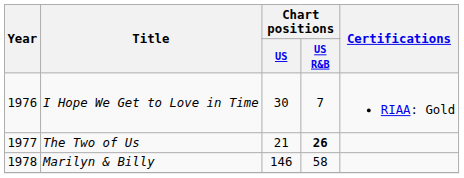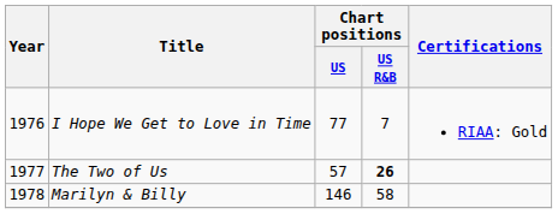 <table class="wikitable">
 <tr>
 <th scope="col" rowspan="2">Year</th>
 <th scope="col" rowspan="2">Title</th>
 <th scope="col" colspan="2">Chart positions</th>
 <th scope="col" rowspan="2"><a href='#'>Certifications</a></th>
 </tr>
 <tr>
 <th style="width:35px;"><small><a href='#'>US</a></small><br></th>
 <th style="width:35px;"><small><a href='#'>US R&B</a></small><br></th>
 </tr>
 <tr>
 <td>1976</td>
 <td align="left"><em>I Hope We Get to Love in Time</em></td>
-<td align=center>30</td>
+<td align=center>77</td>
 <td align=center>7</td>
 <td><br><ul><li><a href='#'>RIAA</a>: Gold</li></ul></td>
 </tr>
 <tr>
 <td>1977</td>
 <td align="left"><em>The Two of Us</em></td>
-<td align=center>21</td>
+<td align=center>57</td>
 <td align=center><strong>26</strong></td>
 <td></td>
 </tr>
 <tr>
 <td>1978</td>
 <td align="left"><em>Marilyn & Billy</em></td>
 <td align=center>146</td>
 <td align=center>58</td>
 <td></td>
 </tr>
 <tr>
 </tr>
 </table>
